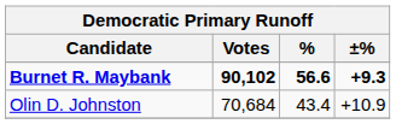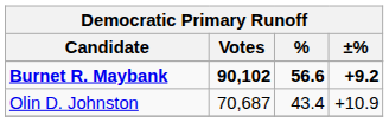 <table class="wikitable" align="left" style="margin: 1em 1em 1em 0; font-size: 95%;">
 <tr>
 <th colspan="4">Democratic Primary Runoff</th>
 </tr>
 <tr>
 <th colspan="1" style="width: 170px">Candidate</th>
 <th style="width: 50px">Votes</th>
 <th style="width: 40px">%</th>
 <th style="width: 40px">±%</th>
 </tr>
 <tr>
 </tr>
 <tr>
 <td><strong><a href='#'>Burnet R. Maybank</a></strong></td>
 <td align="right"><strong>90,102</strong></td>
 <td align="right"><strong>56.6</strong></td>
-<td align="right"><strong>+9.3</strong></td>
+<td align="right"><strong>+9.2</strong></td>
 </tr>
 <tr>
 <td><a href='#'>Olin D. Johnston</a></td>
-<td align="right">70,684</td>
+<td align="right">70,687</td>
 <td align="right">43.4</td>
 <td align="right">+10.9</td>
 </tr>
 <tr>
 </tr>
 </table>
